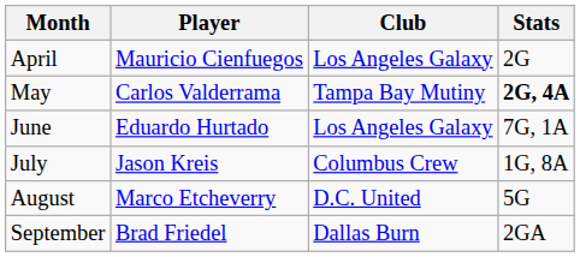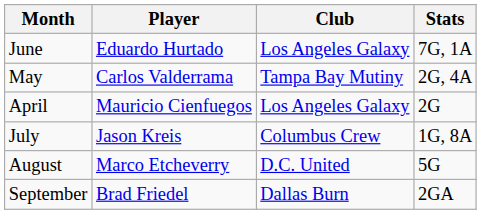 <table class="wikitable">
 <tr>
 <th>Month</th>
 <th>Player</th>
 <th>Club</th>
 <th>Stats</th>
 </tr>
 <tr>
-<td>April</td>
-<td> <a href='#'>Mauricio Cienfuegos</a></td>
+<td>June</td>
+<td> <a href='#'>Eduardo Hurtado</a></td>
 <td><a href='#'>Los Angeles Galaxy</a></td>
-<td>2G</td>
+<td>7G, 1A</td>
 </tr>
 <tr>
 <td>May</td>
 <td> <a href='#'>Carlos Valderrama</a></td>
 <td><a href='#'>Tampa Bay Mutiny</a></td>
-<td><strong>2G, 4A</strong></td>
+<td>2G, 4A</td>
 </tr>
 <tr>
-<td>June</td>
-<td> <a href='#'>Eduardo Hurtado</a></td>
+<td>April</td>
+<td> <a href='#'>Mauricio Cienfuegos</a></td>
 <td><a href='#'>Los Angeles Galaxy</a></td>
-<td>7G, 1A</td>
+<td>2G</td>
 </tr>
 <tr>
 <td>July</td>
 <td> <a href='#'>Jason Kreis</a></td>
 <td><a href='#'>Columbus Crew</a></td>
 <td>1G, 8A</td>
 </tr>
 <tr>
 <td>August</td>
 <td> <a href='#'>Marco Etcheverry</a></td>
 <td><a href='#'>D.C. United</a></td>
 <td>5G</td>
 </tr>
 <tr>
 <td>September</td>
 <td> <a href='#'>Brad Friedel</a></td>
 <td><a href='#'>Dallas Burn</a></td>
 <td>2GA</td>
 </tr>
 </table>
